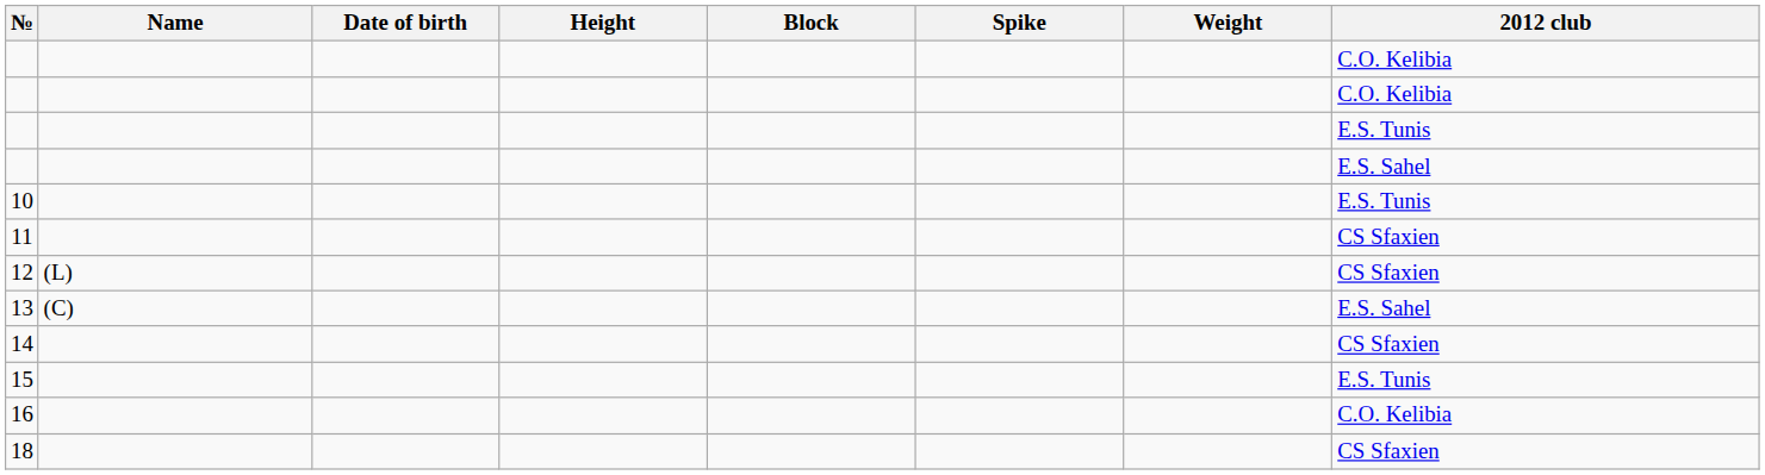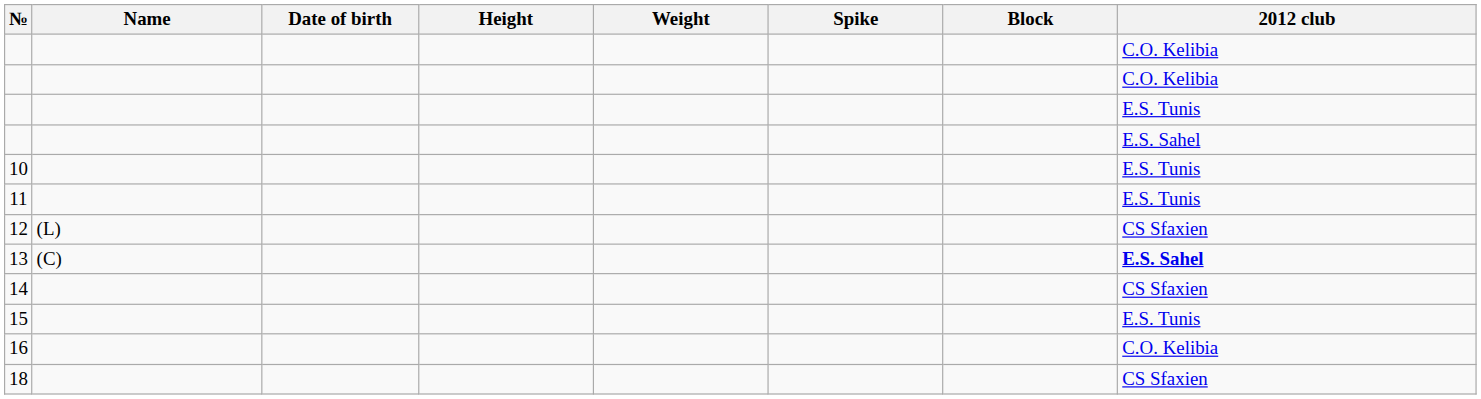 <table class="wikitable sortable" style="font-size:100%; text-align:center;">
 <tr>
 <th>№</th>
 <th style="width:12em">Name</th>
 <th style="width:8em">Date of birth</th>
 <th style="width:9em">Height</th>
+<th style="width:9em">Weight</th>
+<th style="width:9em">Spike</th>
 <th style="width:9em">Block</th>
-<th style="width:9em">Spike</th>
-<th style="width:9em">Weight</th>
 <th style="width:19em">2012 club</th>
 </tr>
 <tr>
 <td></td>
 <td style="text-align:left;"></td>
 <td style="text-align:right;"></td>
 <td></td>
 <td></td>
 <td></td>
 <td></td>
 <td style="text-align:left;"> <a href='#'>C.O. Kelibia</a></td>
 </tr>
 <tr>
 <td></td>
 <td style="text-align:left;"></td>
 <td style="text-align:right;"></td>
 <td></td>
 <td></td>
 <td></td>
 <td></td>
 <td style="text-align:left;"> <a href='#'>C.O. Kelibia</a></td>
 </tr>
 <tr>
 <td></td>
 <td style="text-align:left;"></td>
 <td style="text-align:right;"></td>
 <td></td>
 <td></td>
 <td></td>
 <td></td>
 <td style="text-align:left;"> <a href='#'>E.S. Tunis</a></td>
 </tr>
 <tr>
 <td></td>
 <td style="text-align:left;"></td>
 <td style="text-align:right;"></td>
 <td></td>
 <td></td>
 <td></td>
 <td></td>
 <td style="text-align:left;"> <a href='#'>E.S. Sahel</a></td>
 </tr>
 <tr>
 <td>10</td>
 <td style="text-align:left;"></td>
 <td style="text-align:right;"></td>
 <td></td>
 <td></td>
 <td></td>
 <td></td>
 <td style="text-align:left;"> <a href='#'>E.S. Tunis</a></td>
 </tr>
 <tr>
 <td>11</td>
 <td style="text-align:left;"></td>
 <td style="text-align:right;"></td>
 <td></td>
 <td></td>
 <td></td>
 <td></td>
-<td style="text-align:left;"> <a href='#'>CS Sfaxien</a></td>
+<td style="text-align:left;"> <a href='#'>E.S. Tunis</a></td>
 </tr>
 <tr>
 <td>12</td>
 <td style="text-align:left;"> (L)</td>
 <td style="text-align:right;"></td>
 <td></td>
 <td></td>
 <td></td>
 <td></td>
 <td style="text-align:left;"> <a href='#'>CS Sfaxien</a></td>
 </tr>
 <tr>
 <td>13</td>
 <td style="text-align:left;"> (C)</td>
 <td style="text-align:right;"></td>
 <td></td>
 <td></td>
 <td></td>
 <td></td>
-<td style="text-align:left;"> <a href='#'>E.S. Sahel</a></td>
+<td style="text-align:left;"><strong> <a href='#'>E.S. Sahel</a></strong></td>
 </tr>
 <tr>
 <td>14</td>
 <td style="text-align:left;"></td>
 <td style="text-align:right;"></td>
 <td></td>
 <td></td>
 <td></td>
 <td></td>
 <td style="text-align:left;"> <a href='#'>CS Sfaxien</a></td>
 </tr>
 <tr>
 <td>15</td>
 <td style="text-align:left;"></td>
 <td style="text-align:right;"></td>
 <td></td>
 <td></td>
 <td></td>
 <td></td>
 <td style="text-align:left;"> <a href='#'>E.S. Tunis</a></td>
 </tr>
 <tr>
 <td>16</td>
 <td style="text-align:left;"></td>
 <td style="text-align:right;"></td>
 <td></td>
 <td></td>
 <td></td>
 <td></td>
 <td style="text-align:left;"> <a href='#'>C.O. Kelibia</a></td>
 </tr>
 <tr>
 <td>18</td>
 <td style="text-align:left;"></td>
 <td style="text-align:right;"></td>
 <td></td>
 <td></td>
 <td></td>
 <td></td>
 <td style="text-align:left;"> <a href='#'>CS Sfaxien</a></td>
 </tr>
 </table>
